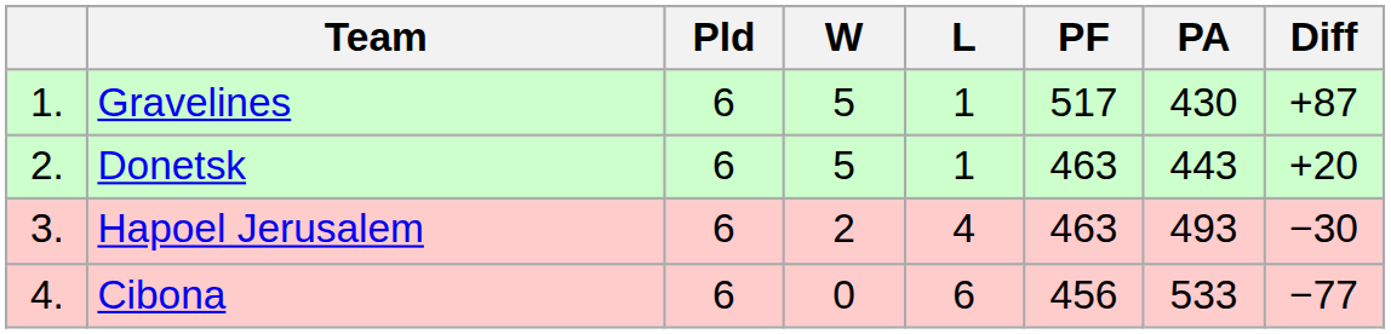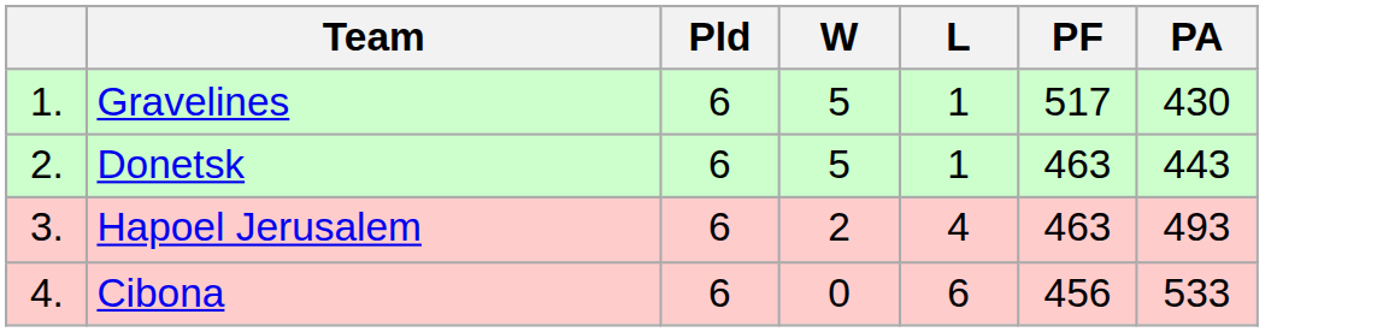 <table class="wikitable" style="text-align:center">
 <tr>
 <th width=25></th>
 <th width=220>Team</th>
 <th width=40>Pld</th>
 <th width=40>W</th>
 <th width=40>L</th>
 <th width=40>PF</th>
 <th width=40>PA</th>
-<th width=40>Diff</th>
 </tr>
 <tr style="background: #ccffcc;">
 <td>1.</td>
 <td align=left> <a href='#'>Gravelines</a></td>
 <td>6</td>
 <td>5</td>
 <td>1</td>
 <td>517</td>
 <td>430</td>
-<td>+87</td>
 </tr>
 <tr style="background: #ccffcc;">
 <td>2.</td>
 <td align=left> <a href='#'>Donetsk</a></td>
 <td>6</td>
 <td>5</td>
 <td>1</td>
 <td>463</td>
 <td>443</td>
-<td>+20</td>
 </tr>
 <tr style="background:#ffcccc;">
 <td>3.</td>
 <td align=left> <a href='#'>Hapoel Jerusalem</a></td>
 <td>6</td>
 <td>2</td>
 <td>4</td>
 <td>463</td>
 <td>493</td>
-<td>−30</td>
 </tr>
 <tr style="background:#ffcccc;">
 <td>4.</td>
 <td align=left> <a href='#'>Cibona</a></td>
 <td>6</td>
 <td>0</td>
 <td>6</td>
 <td>456</td>
 <td>533</td>
-<td>−77</td>
 </tr>
 </table>
